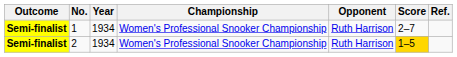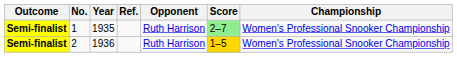 <table class="wikitable">
 <tr>
 <th>Outcome</th>
 <th>No.</th>
 <th>Year</th>
-<th>Championship</th>
+<th>Ref.</th>
 <th>Opponent</th>
 <th>Score</th>
-<th>Ref.</th>
+<th>Championship</th>
 </tr>
 <tr>
 <th scope="row" style="background:yellow;">Semi-finalist</th>
 <td>1</td>
-<td>1934</td>
+<td>1935</td>
+<td></td>
+<td><a href='#'>Ruth Harrison</a></td>
+<td style="background: lightgreen;">2–7</td>
 <td><a href='#'>Women's Professional Snooker Championship</a></td>
-<td><a href='#'>Ruth Harrison</a></td>
-<td>2–7</td>
-<td></td>
 </tr>
 <tr>
 <th scope="row" style="background:yellow;">Semi-finalist</th>
 <td>2</td>
-<td>1934</td>
-<td><a href='#'>Women's Professional Snooker Championship</a></td>
+<td>1936</td>
+<td></td>
 <td><a href='#'>Ruth Harrison</a></td>
 <td style="background: gold;">1–5</td>
-<td></td>
+<td><a href='#'>Women's Professional Snooker Championship</a></td>
 </tr>
 </table>
